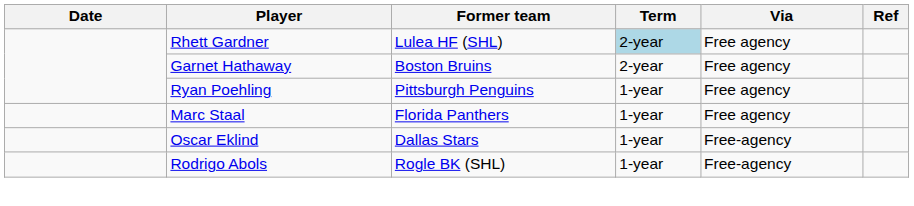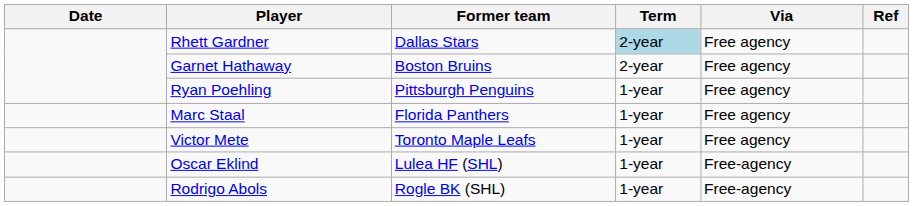 <table class="wikitable">
 <tr style="background:#ddd; text-align:center;">
 <th style="width: 10em;">Date</th>
 <th style="width: 14em;">Player</th>
 <th style="width: 14em;">Former team</th>
 <th style="width: 5em;">Term</th>
 <th style="width: 10em;">Via</th>
 <th style="width: 2.5em;">Ref</th>
 </tr>
 <tr>
 <td rowspan=3></td>
 <td><a href='#'>Rhett Gardner</a></td>
-<td><a href='#'>Lulea HF</a> (<a href='#'>SHL</a>)</td>
+<td><a href='#'>Dallas Stars</a></td>
 <td style="background: lightblue;">2-year</td>
 <td>Free agency</td>
 <td></td>
 </tr>
 <tr>
 <td><a href='#'>Garnet Hathaway</a></td>
 <td><a href='#'>Boston Bruins</a></td>
 <td>2-year</td>
 <td>Free agency</td>
 <td></td>
 </tr>
 <tr>
 <td><a href='#'>Ryan Poehling</a></td>
 <td><a href='#'>Pittsburgh Penguins</a></td>
 <td>1-year</td>
 <td>Free agency</td>
 <td></td>
 </tr>
 <tr>
 <td></td>
 <td><a href='#'>Marc Staal</a></td>
 <td><a href='#'>Florida Panthers</a></td>
 <td>1-year</td>
 <td>Free agency</td>
 <td></td>
 </tr>
 <tr>
 <td></td>
+<td><a href='#'>Victor Mete</a></td>
+<td><a href='#'>Toronto Maple Leafs</a></td>
+<td>1-year</td>
+<td>Free agency</td>
+<td></td>
+</tr>
+<tr>
+<td></td>
 <td><a href='#'>Oscar Eklind</a></td>
-<td><a href='#'>Dallas Stars</a></td>
+<td><a href='#'>Lulea HF</a> (<a href='#'>SHL</a>)</td>
 <td>1-year</td>
 <td>Free-agency</td>
 <td></td>
 </tr>
 <tr>
 <td></td>
 <td><a href='#'>Rodrigo Abols</a></td>
 <td><a href='#'>Rogle BK</a> (SHL)</td>
 <td>1-year</td>
 <td>Free-agency</td>
 <td></td>
 </tr>
 </table>
